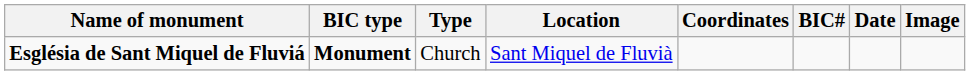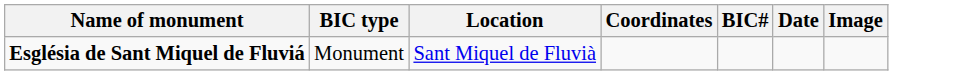 <table class="wikitable">
 <tr>
 <th>Name of monument</th>
 <th>BIC type</th>
-<th>Type</th>
 <th>Location</th>
 <th>Coordinates</th>
 <th>BIC#</th>
 <th>Date</th>
 <th>Image</th>
 </tr>
 <tr>
 <td><strong>Església de Sant Miquel de Fluviá</strong></td>
-<td><strong>Monument</strong></td>
-<td>Church</td>
+<td>Monument</td>
 <td><a href='#'>Sant Miquel de Fluvià</a></td>
 <td></td>
 <td></td>
 <td></td>
 <td></td>
 </tr>
 </table>
